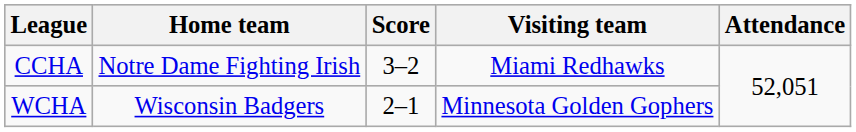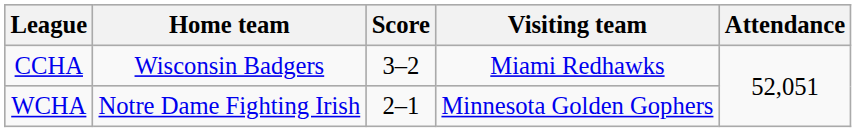 <table class="wikitable sortable" style="font-size: 95%;text-align: center;">
 <tr>
 <th>League</th>
 <th class="unsortable">Home team</th>
 <th class="unsortable">Score</th>
 <th class="unsortable">Visiting team</th>
 <th ! class="unsortable">Attendance</th>
 </tr>
 <tr>
 <td><a href='#'>CCHA</a></td>
-<td><a href='#'>Notre Dame Fighting Irish</a></td>
+<td><a href='#'>Wisconsin Badgers</a></td>
 <td>3–2</td>
 <td><a href='#'>Miami Redhawks</a></td>
 <td rowspan=2>52,051</td>
 </tr>
 <tr>
 <td><a href='#'>WCHA</a></td>
-<td><a href='#'>Wisconsin Badgers</a></td>
+<td><a href='#'>Notre Dame Fighting Irish</a></td>
 <td>2–1</td>
 <td><a href='#'>Minnesota Golden Gophers</a></td>
 </tr>
 </table>
